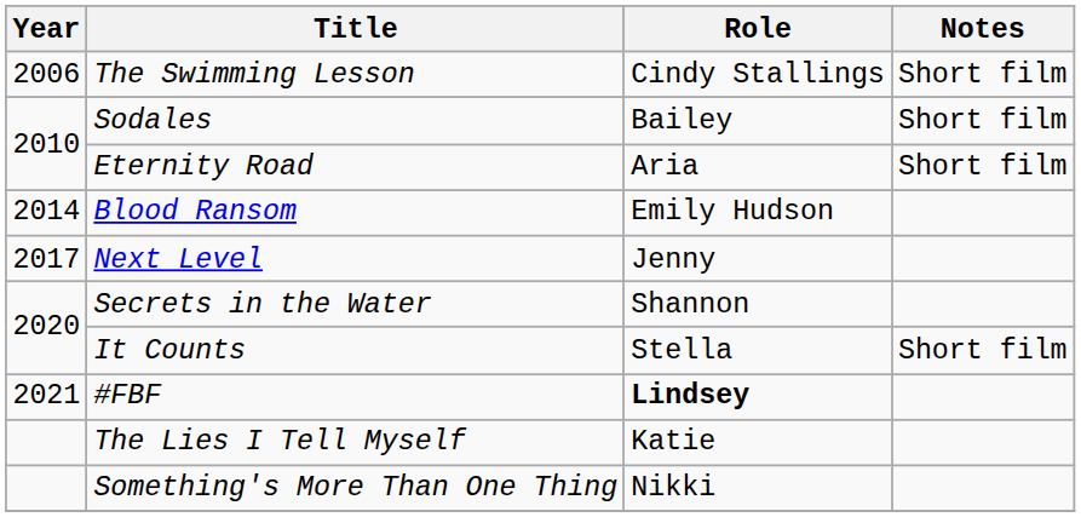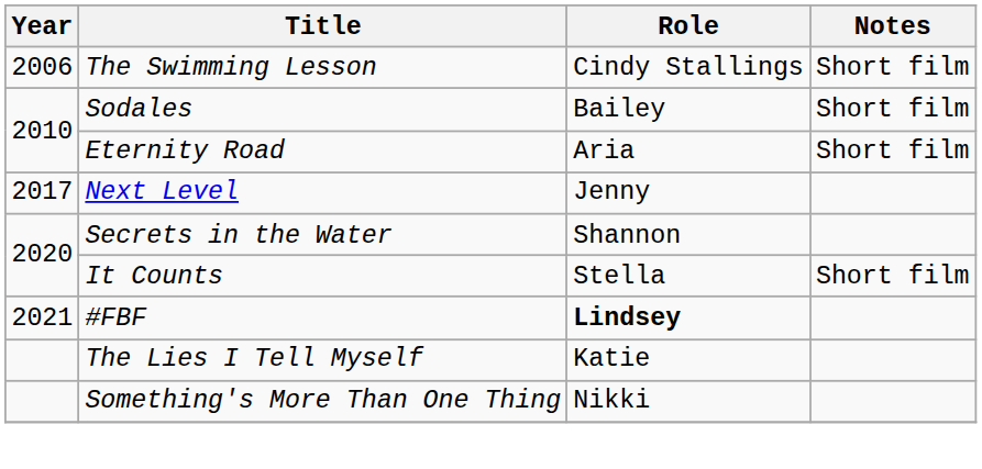 <table class="wikitable sortable">
 <tr>
 <th>Year</th>
 <th>Title</th>
 <th>Role</th>
 <th class="unsortable">Notes</th>
 </tr>
 <tr>
 <td>2006</td>
 <td><em>The Swimming Lesson</em></td>
 <td>Cindy Stallings</td>
 <td>Short film</td>
 </tr>
 <tr>
 <td rowspan="2">2010</td>
 <td><em>Sodales</em></td>
 <td>Bailey</td>
 <td>Short film</td>
 </tr>
 <tr>
 <td><em>Eternity Road</em></td>
 <td>Aria</td>
 <td>Short film</td>
-</tr>
-<tr>
-<td>2014</td>
-<td><em><a href='#'>Blood Ransom</a></em></td>
-<td>Emily Hudson</td>
-<td></td>
 </tr>
 <tr>
 <td>2017</td>
 <td><em><a href='#'>Next Level</a></em></td>
 <td>Jenny</td>
 <td></td>
 </tr>
 <tr>
 <td rowspan="2">2020</td>
 <td><em>Secrets in the Water</em></td>
 <td>Shannon</td>
 <td></td>
 </tr>
 <tr>
 <td><em>It Counts</em></td>
 <td>Stella</td>
 <td>Short film</td>
 </tr>
 <tr>
 <td>2021</td>
 <td><em>#FBF</em></td>
 <td><strong>Lindsey</strong></td>
 <td></td>
 </tr>
 <tr>
 <td></td>
 <td><em>The Lies I Tell Myself</em></td>
 <td>Katie</td>
 <td></td>
 </tr>
 <tr>
 <td></td>
 <td><em>Something's More Than One Thing</em></td>
 <td>Nikki</td>
 <td></td>
 </tr>
 <tr>
 </tr>
 </table>
